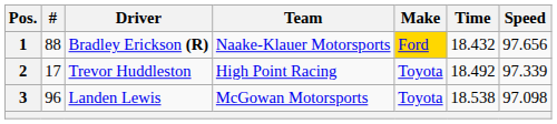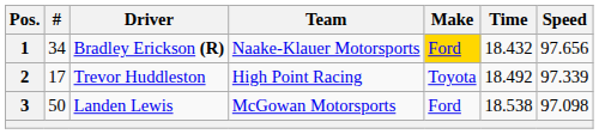 <table class="wikitable" style="font-size:95%">
 <tr>
 <th>Pos.</th>
 <th>#</th>
 <th>Driver</th>
 <th>Team</th>
 <th>Make</th>
 <th>Time</th>
 <th>Speed</th>
 </tr>
 <tr>
 <th>1</th>
-<td>88</td>
+<td>34</td>
 <td><a href='#'>Bradley Erickson</a> <strong>(R)</strong></td>
 <td><a href='#'>Naake-Klauer Motorsports</a></td>
 <td style="background: gold;"><a href='#'>Ford</a></td>
 <td>18.432</td>
 <td>97.656</td>
 </tr>
 <tr>
 <th>2</th>
 <td>17</td>
 <td><a href='#'>Trevor Huddleston</a></td>
 <td><a href='#'>High Point Racing</a></td>
 <td><a href='#'>Toyota</a></td>
 <td>18.492</td>
 <td>97.339</td>
 </tr>
 <tr>
 <th>3</th>
-<td>96</td>
+<td>50</td>
 <td><a href='#'>Landen Lewis</a></td>
 <td><a href='#'>McGowan Motorsports</a></td>
-<td><a href='#'>Toyota</a></td>
+<td><a href='#'>Ford</a></td>
 <td>18.538</td>
 <td>97.098</td>
 </tr>
 <tr>
 <th colspan="7"></th>
 </tr>
 </table>
